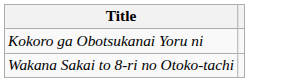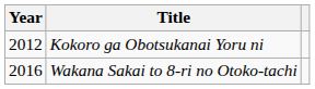 <table class="wikitable">
 <tr>
+<th>Year</th>
 <th>Title</th>
 <th></th>
 </tr>
 <tr>
+<td>2012</td>
 <td><em>Kokoro ga Obotsukanai Yoru ni</em></td>
 <td></td>
 </tr>
 <tr>
+<td>2016</td>
 <td><em>Wakana Sakai to 8-ri no Otoko-tachi</em></td>
 <td></td>
 </tr>
 </table>
